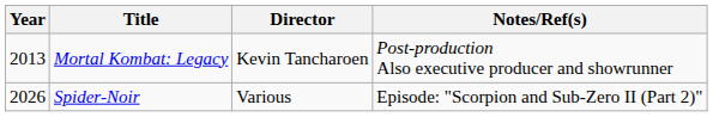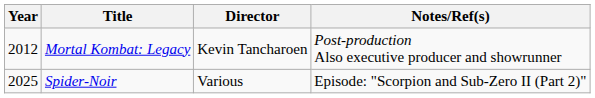 <table class="wikitable">
 <tr>
 <th>Year</th>
 <th>Title</th>
 <th>Director</th>
 <th>Notes/Ref(s)</th>
 </tr>
 <tr>
-<td>2013</td>
+<td>2012</td>
 <td><em><a href='#'>Mortal Kombat: Legacy</a></em></td>
 <td>Kevin Tancharoen</td>
 <td><em>Post-production</em><br>Also executive producer and showrunner</td>
 </tr>
 <tr>
-<td>2026</td>
+<td>2025</td>
 <td><em><a href='#'>Spider-Noir</a></em></td>
 <td>Various</td>
 <td>Episode: "Scorpion and Sub-Zero II (Part 2)"</td>
 </tr>
 </table>
